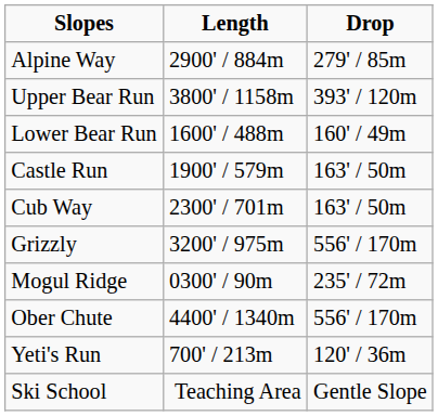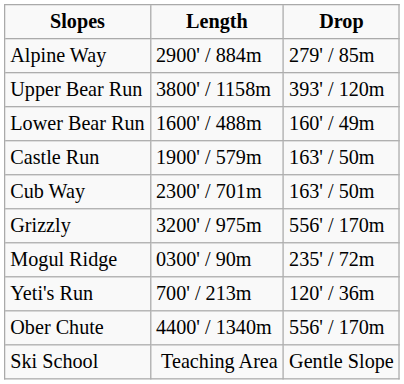 <table class="sortable" id="stripe" border="1" cellpadding="4" cellspacing="0" style="margin: 1em 1em 1em 0; background: #f9f9f9; border: 1px #aaa solid; border-collapse: collapse">
 <tr>
 <th>Slopes</th>
 <th>Length</th>
 <th>Drop</th>
 </tr>
 <tr>
 <td>Alpine Way</td>
 <td>2900' / 884m</td>
 <td>279' / 85m</td>
 </tr>
 <tr>
 <td>Upper Bear Run</td>
 <td>3800' / 1158m</td>
 <td>393' / 120m</td>
 </tr>
 <tr>
 <td>Lower Bear Run</td>
 <td>1600' / 488m</td>
 <td>160' / 49m</td>
 </tr>
 <tr>
 <td>Castle Run</td>
 <td>1900' / 579m</td>
 <td>163' / 50m</td>
 </tr>
 <tr>
 <td>Cub Way</td>
 <td>2300' / 701m</td>
 <td>163' / 50m</td>
 </tr>
 <tr>
 <td>Grizzly</td>
 <td>3200' / 975m</td>
 <td>556' / 170m</td>
 </tr>
 <tr>
 <td>Mogul Ridge  </td>
 <td><span>0</span>300' / 90m</td>
 <td>235' / 72m</td>
 </tr>
 <tr>
+<td>Yeti's Run</td>
+<td>700' /  213m</td>
+<td>120' / 36m</td>
+</tr>
+<tr>
 <td>Ober Chute</td>
 <td>4400' / 1340m</td>
 <td>556' / 170m</td>
-</tr>
-<tr>
-<td>Yeti's Run</td>
-<td>700' /  213m</td>
-<td>120' / 36m</td>
 </tr>
 <tr>
 <td>Ski School</td>
 <td> Teaching Area</td>
 <td>Gentle Slope</td>
 </tr>
 </table>
